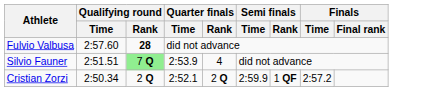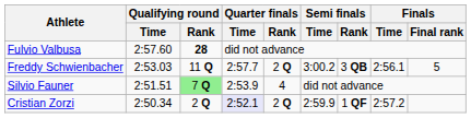 <table class="wikitable" style="font-size:90%">
 <tr>
 <th rowspan="2">Athlete</th>
 <th colspan="2">Qualifying round</th>
 <th colspan="2">Quarter finals</th>
 <th colspan="2">Semi finals</th>
 <th colspan="2">Finals</th>
 </tr>
 <tr>
 <th>Time</th>
 <th>Rank</th>
 <th>Time</th>
 <th>Rank</th>
 <th>Time</th>
 <th>Rank</th>
 <th>Time</th>
 <th>Final rank</th>
 </tr>
 <tr>
 <td><a href='#'>Fulvio Valbusa</a></td>
 <td align="center">2:57.60</td>
 <td align="center"><strong>28</strong></td>
 <td colspan="6">did not advance</td>
 </tr>
 <tr>
+<td><a href='#'>Freddy Schwienbacher</a></td>
+<td align="center">2:53.03</td>
+<td align="center">11 <strong>Q</strong></td>
+<td align="center">2:57.7</td>
+<td align="center">2 <strong>Q</strong></td>
+<td align="center">3:00.2</td>
+<td align="center">3 <strong>QB</strong></td>
+<td align="center">2:56.1</td>
+<td align="center">5</td>
+</tr>
+<tr>
 <td><a href='#'>Silvio Fauner</a></td>
 <td align="center">2:51.51</td>
 <td align="center" style="background: lightgreen;">7 <strong>Q</strong></td>
 <td align="center">2:53.9</td>
 <td align="center">4</td>
 <td colspan="4">did not advance</td>
 </tr>
 <tr>
 <td><a href='#'>Cristian Zorzi</a></td>
 <td align="center">2:50.34</td>
 <td align="center">2 <strong>Q</strong></td>
-<td align="center">2:52.1</td>
+<td align="center" style="background: lavender;">2:52.1</td>
 <td align="center">2 <strong>Q</strong></td>
 <td align="center">2:59.9</td>
 <td align="center">1 <strong>QF</strong></td>
 <td align="center">2:57.2</td>
 <td align="center"></td>
 </tr>
 </table>
